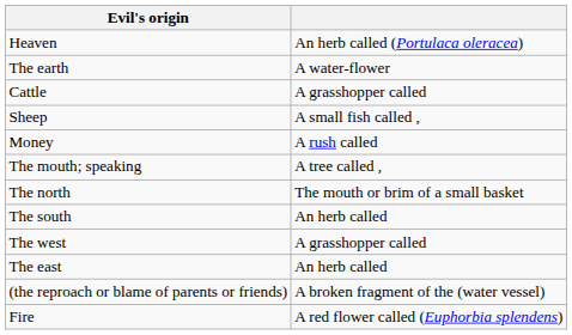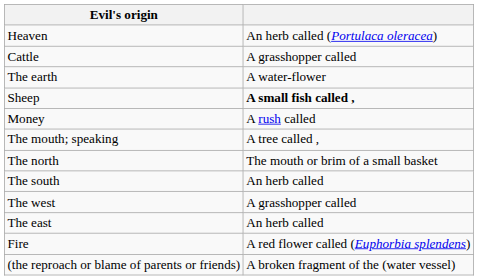 <table class="wikitable">
 <tr>
 <th>Evil's origin</th>
 <th></th>
 </tr>
 <tr>
 <td>Heaven</td>
 <td>An herb called  (<em><a href='#'>Portulaca oleracea</a></em>)</td>
 </tr>
 <tr>
+<td>Cattle</td>
+<td>A grasshopper called </td>
+</tr>
+<tr>
 <td>The earth</td>
 <td>A water-flower</td>
 </tr>
 <tr>
-<td>Cattle</td>
-<td>A grasshopper called </td>
-</tr>
-<tr>
 <td>Sheep</td>
-<td>A small fish called , </td>
+<td><strong>A small fish called , </strong></td>
 </tr>
 <tr>
 <td>Money</td>
 <td>A <a href='#'>rush</a> called </td>
 </tr>
 <tr>
 <td>The mouth; speaking</td>
 <td>A tree called , </td>
 </tr>
 <tr>
 <td>The north</td>
 <td>The mouth or brim of a small basket</td>
 </tr>
 <tr>
 <td>The south</td>
 <td>An herb called </td>
 </tr>
 <tr>
 <td>The west</td>
 <td>A grasshopper called </td>
 </tr>
 <tr>
 <td>The east</td>
 <td>An herb called </td>
 </tr>
 <tr>
+<td>Fire</td>
+<td>A red flower called  (<em><a href='#'>Euphorbia splendens</a></em>)</td>
+</tr>
+<tr>
 <td> (the reproach or blame of parents or friends)</td>
 <td>A broken fragment of the  (water vessel)</td>
 </tr>
-<tr>
-<td>Fire</td>
-<td>A red flower called  (<em><a href='#'>Euphorbia splendens</a></em>)</td>
-</tr>
 </table>
